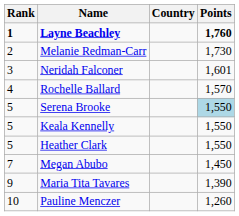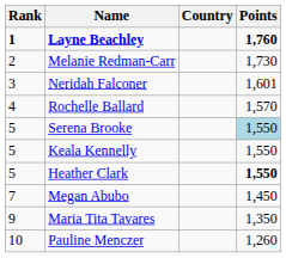 <table class="wikitable">
 <tr>
 <th>Rank</th>
 <th>Name</th>
 <th>Country</th>
 <th>Points</th>
 </tr>
 <tr>
 <td><strong>1</strong></td>
 <td><strong><a href='#'>Layne Beachley</a></strong></td>
 <td><strong></strong></td>
 <td align=right><strong>1,760</strong></td>
 </tr>
 <tr>
 <td>2</td>
 <td><a href='#'>Melanie Redman-Carr</a></td>
 <td></td>
 <td align=right>1,730</td>
 </tr>
 <tr>
 <td>3</td>
 <td><a href='#'>Neridah Falconer</a></td>
 <td></td>
 <td align=right>1,601</td>
 </tr>
 <tr>
 <td>4</td>
 <td><a href='#'>Rochelle Ballard</a></td>
 <td></td>
 <td align=right>1,570</td>
 </tr>
 <tr>
 <td>5</td>
 <td><a href='#'>Serena Brooke</a></td>
 <td></td>
 <td align=right style="background: lightblue;">1,550</td>
 </tr>
 <tr>
 <td>5</td>
 <td><a href='#'>Keala Kennelly</a></td>
 <td></td>
 <td align=right>1,550</td>
 </tr>
 <tr>
 <td>5</td>
 <td><a href='#'>Heather Clark</a></td>
 <td></td>
-<td align=right>1,550</td>
+<td align=right><strong>1,550</strong></td>
 </tr>
 <tr>
 <td>7</td>
 <td><a href='#'>Megan Abubo</a></td>
 <td></td>
 <td align=right>1,450</td>
 </tr>
 <tr>
 <td>9</td>
 <td><a href='#'>Maria Tita Tavares</a></td>
 <td></td>
-<td align=right>1,390</td>
+<td align=right>1,350</td>
 </tr>
 <tr>
 <td>10</td>
 <td><a href='#'>Pauline Menczer</a></td>
 <td></td>
 <td align=right>1,260</td>
 </tr>
 </table>
